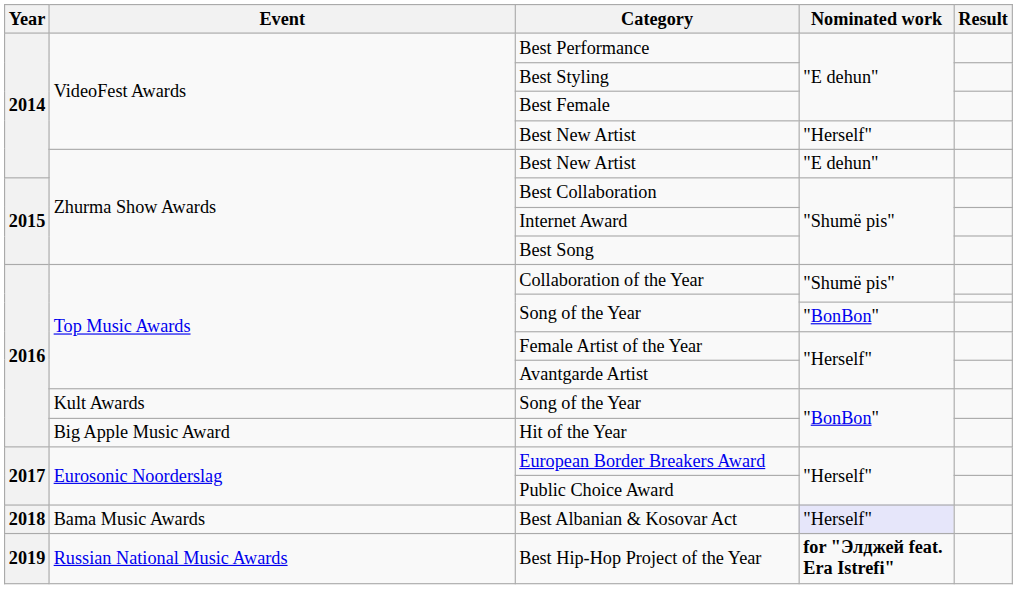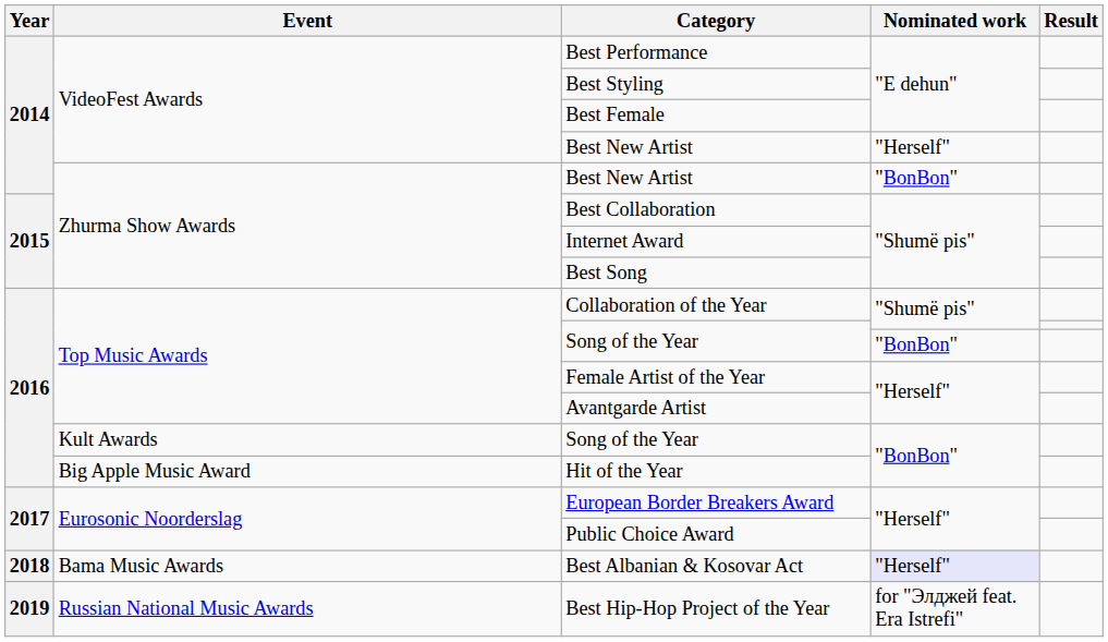 <table class="wikitable plainrowheaders" style="width:70%;">
 <tr>
 <th scope="col" style="width:4%;">Year</th>
 <th scope="col" style="width:50%;">Event</th>
 <th scope="col" style="width:30%;">Category</th>
 <th scope="col" style="width:50%;">Nominated work</th>
 <th scope="col" style="width:6%;">Result</th>
 </tr>
 <tr>
 <th scope="row" rowspan="5">2014</th>
 <td rowspan=4>VideoFest Awards</td>
 <td>Best Performance</td>
 <td rowspan="3">"E dehun"</td>
 <td></td>
 </tr>
 <tr>
 <td>Best Styling</td>
 <td></td>
 </tr>
 <tr>
 <td>Best Female</td>
 <td></td>
 </tr>
 <tr>
 <td>Best New Artist</td>
 <td>"Herself"</td>
 <td></td>
 </tr>
 <tr>
 <td rowspan=4>Zhurma Show Awards</td>
 <td>Best New Artist</td>
-<td>"E dehun"</td>
+<td>"<a href='#'>BonBon</a>"</td>
 <td></td>
 </tr>
 <tr>
 <th scope="row" rowspan="3">2015</th>
 <td>Best Collaboration</td>
 <td rowspan="3">"Shumë pis"</td>
 <td></td>
 </tr>
 <tr>
 <td>Internet Award</td>
 <td></td>
 </tr>
 <tr>
 <td>Best Song</td>
 <td></td>
 </tr>
 <tr>
 <th scope="row" rowspan="7">2016</th>
 <td rowspan=5><a href='#'>Top Music Awards</a></td>
 <td>Collaboration of the Year</td>
 <td rowspan="2">"Shumë pis"</td>
 <td></td>
 </tr>
 <tr>
 <td rowspan=2>Song of the Year</td>
 <td></td>
 </tr>
 <tr>
 <td>"<a href='#'>BonBon</a>"</td>
 <td></td>
 </tr>
 <tr>
 <td>Female Artist of the Year</td>
 <td rowspan="2">"Herself"</td>
 <td></td>
 </tr>
 <tr>
 <td>Avantgarde Artist</td>
 <td></td>
 </tr>
 <tr>
 <td>Kult Awards</td>
 <td>Song of the Year</td>
 <td rowspan="2">"<a href='#'>BonBon</a>"</td>
 <td></td>
 </tr>
 <tr>
 <td>Big Apple Music Award</td>
 <td>Hit of the Year</td>
 <td></td>
 </tr>
 <tr>
 <th scope="row" rowspan="2">2017</th>
 <td rowspan="2"><a href='#'>Eurosonic Noorderslag</a></td>
 <td><a href='#'>European Border Breakers Award</a></td>
 <td rowspan="2">"Herself"</td>
 <td></td>
 </tr>
 <tr>
 <td>Public Choice Award</td>
 <td></td>
 </tr>
 <tr>
 <th scope="row">2018</th>
 <td>Bama Music Awards</td>
 <td>Best Albanian & Kosovar Act</td>
 <td style="background: lavender;">"Herself"</td>
 <td></td>
 </tr>
 <tr>
 <th scope="row" rowspan="1">2019</th>
 <td><a href='#'>Russian National Music Awards</a></td>
 <td>Best Hip-Hop Project of the Year</td>
-<td><strong>for "Элджей feat. Era Istrefi"</strong></td>
+<td>for "Элджей feat. Era Istrefi"</td>
 <td></td>
 </tr>
 </table>
